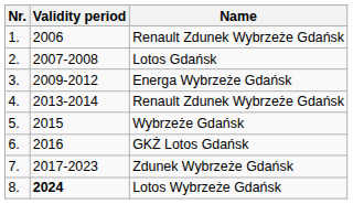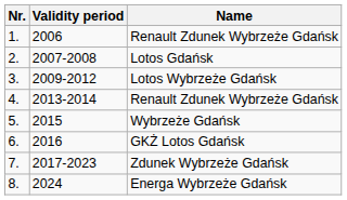 <table class="wikitable" style="font-size: 85%">
 <tr>
 <th>Nr.</th>
 <th>Validity period</th>
 <th>Name</th>
 </tr>
 <tr>
 <td>1.</td>
 <td>2006</td>
 <td>Renault Zdunek Wybrzeże Gdańsk</td>
 </tr>
 <tr>
 <td>2.</td>
 <td>2007-2008</td>
 <td>Lotos Gdańsk</td>
 </tr>
 <tr>
 <td>3.</td>
 <td>2009-2012</td>
-<td>Energa Wybrzeże Gdańsk</td>
+<td>Lotos Wybrzeże Gdańsk</td>
 </tr>
 <tr>
 <td>4.</td>
 <td>2013-2014</td>
 <td>Renault Zdunek Wybrzeże Gdańsk</td>
 </tr>
 <tr>
 <td>5.</td>
 <td>2015</td>
 <td>Wybrzeże Gdańsk</td>
 </tr>
 <tr>
 <td>6.</td>
 <td>2016</td>
 <td>GKŻ Lotos Gdańsk</td>
 </tr>
 <tr>
 <td>7.</td>
 <td>2017-2023</td>
 <td>Zdunek Wybrzeże Gdańsk</td>
 </tr>
 <tr>
 <td>8.</td>
-<td><strong>2024</strong></td>
-<td>Lotos Wybrzeże Gdańsk</td>
+<td>2024</td>
+<td>Energa Wybrzeże Gdańsk</td>
 </tr>
 </table>
